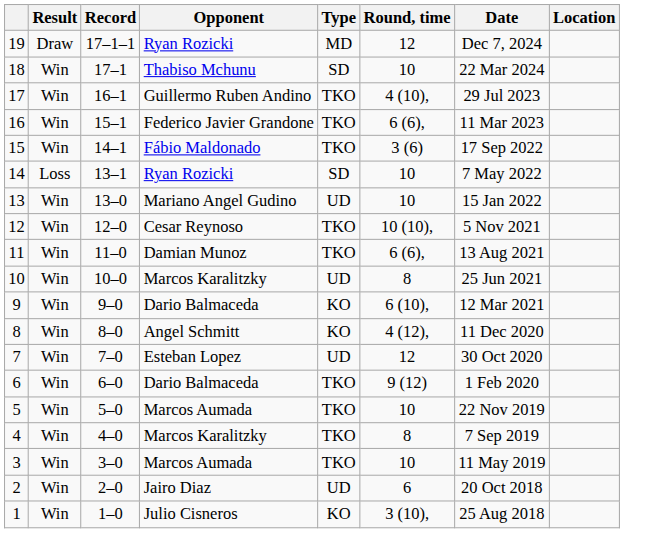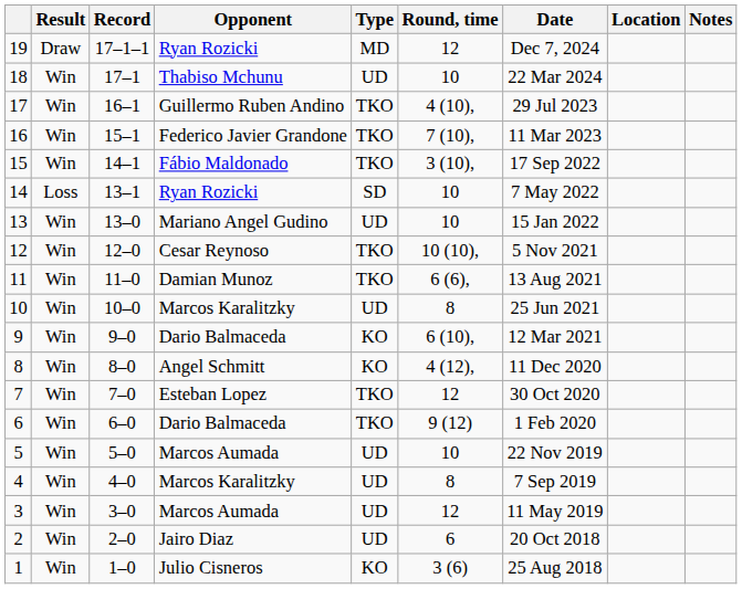 <table class="wikitable" style="text-align:center">
 <tr>
 <th></th>
 <th>Result</th>
 <th>Record</th>
 <th>Opponent</th>
 <th>Type</th>
 <th>Round, time</th>
 <th>Date</th>
 <th>Location</th>
+<th>Notes</th>
 </tr>
 <tr>
 <td>19</td>
 <td>Draw</td>
 <td>17–1–1</td>
 <td align=left><a href='#'>Ryan Rozicki</a></td>
 <td>MD</td>
 <td>12</td>
 <td>Dec 7, 2024</td>
 <td align=left></td>
+<td style="text-align:left;"></td>
 </tr>
 <tr>
 <td>18</td>
 <td>Win</td>
 <td>17–1</td>
 <td align="left"><a href='#'>Thabiso Mchunu</a></td>
-<td>SD</td>
+<td>UD</td>
 <td>10</td>
 <td>22 Mar 2024</td>
+<td style="text-align:left;"></td>
 <td style="text-align:left;"></td>
 </tr>
 <tr>
 <td>17</td>
 <td>Win</td>
 <td>16–1</td>
 <td align="left">Guillermo Ruben Andino</td>
 <td>TKO</td>
 <td>4 (10), </td>
 <td>29 Jul 2023</td>
 <td style="text-align:left;"></td>
+<td></td>
 </tr>
 <tr>
 <td>16</td>
 <td>Win</td>
 <td>15–1</td>
 <td align="left">Federico Javier Grandone</td>
 <td>TKO</td>
-<td>6 (6), </td>
+<td>7 (10), </td>
 <td>11 Mar 2023</td>
 <td style="text-align:left;"></td>
+<td></td>
 </tr>
 <tr>
 <td>15</td>
 <td>Win</td>
 <td>14–1</td>
 <td align="left"><a href='#'>Fábio Maldonado</a></td>
 <td>TKO</td>
-<td>3 (6)</td>
+<td>3 (10), </td>
 <td>17 Sep 2022</td>
+<td style="text-align:left;"></td>
 <td style="text-align:left;"></td>
 </tr>
 <tr>
 <td>14</td>
 <td>Loss</td>
 <td>13–1</td>
 <td align=left><a href='#'>Ryan Rozicki</a></td>
 <td>SD</td>
 <td>10</td>
 <td>7 May 2022</td>
 <td style="text-align:left;"></td>
+<td style="text-align:left;"></td>
 </tr>
 <tr>
 <td>13</td>
 <td>Win</td>
 <td>13–0</td>
 <td align=left>Mariano Angel Gudino</td>
 <td>UD</td>
 <td>10</td>
 <td>15 Jan 2022</td>
+<td style="text-align:left;"></td>
 <td style="text-align:left;"></td>
 </tr>
 <tr>
 <td>12</td>
 <td>Win</td>
 <td>12–0</td>
 <td align=left>Cesar Reynoso</td>
 <td>TKO</td>
 <td>10 (10), </td>
 <td>5 Nov 2021</td>
 <td style="text-align:left;"></td>
+<td></td>
 </tr>
 <tr>
 <td>11</td>
 <td>Win</td>
 <td>11–0</td>
 <td align=left>Damian Munoz</td>
 <td>TKO</td>
 <td>6 (6), </td>
 <td>13 Aug 2021</td>
 <td style="text-align:left;"></td>
+<td></td>
 </tr>
 <tr>
 <td>10</td>
 <td>Win</td>
 <td>10–0</td>
 <td align=left>Marcos Karalitzky</td>
 <td>UD</td>
 <td>8</td>
 <td>25 Jun 2021</td>
 <td style="text-align:left;"></td>
+<td></td>
 </tr>
 <tr>
 <td>9</td>
 <td>Win</td>
 <td>9–0</td>
 <td align=left>Dario Balmaceda</td>
 <td>KO</td>
 <td>6 (10), </td>
 <td>12 Mar 2021</td>
+<td style="text-align:left;"></td>
 <td style="text-align:left;"></td>
 </tr>
 <tr>
 <td>8</td>
 <td>Win</td>
 <td>8–0</td>
 <td align=left>Angel Schmitt</td>
 <td>KO</td>
 <td>4 (12), </td>
 <td>11 Dec 2020</td>
 <td style="text-align:left;"></td>
+<td style="text-align:left;"></td>
 </tr>
 <tr>
 <td>7</td>
 <td>Win</td>
 <td>7–0</td>
 <td align=left>Esteban Lopez</td>
-<td>UD</td>
+<td>TKO</td>
 <td>12</td>
 <td>30 Oct 2020</td>
+<td style="text-align:left;"></td>
 <td style="text-align:left;"></td>
 </tr>
 <tr>
 <td>6</td>
 <td>Win</td>
 <td>6–0</td>
 <td align=left>Dario Balmaceda</td>
 <td>TKO</td>
 <td>9 (12)</td>
 <td>1 Feb 2020</td>
 <td style="text-align:left;"></td>
+<td style="text-align:left;"></td>
 </tr>
 <tr>
 <td>5</td>
 <td>Win</td>
 <td>5–0</td>
 <td align=left>Marcos Aumada</td>
-<td>TKO</td>
+<td>UD</td>
 <td>10</td>
 <td>22 Nov 2019</td>
+<td style="text-align:left;"></td>
 <td style="text-align:left;"></td>
 </tr>
 <tr>
 <td>4</td>
 <td>Win</td>
 <td>4–0</td>
 <td align=left>Marcos Karalitzky</td>
-<td>TKO</td>
+<td>UD</td>
 <td>8</td>
 <td>7 Sep 2019</td>
 <td style="text-align:left;"></td>
+<td></td>
 </tr>
 <tr>
 <td>3</td>
 <td>Win</td>
 <td>3–0</td>
 <td align=left>Marcos Aumada</td>
-<td>TKO</td>
-<td>10</td>
+<td>UD</td>
+<td>12</td>
 <td>11 May 2019</td>
+<td style="text-align:left;"></td>
 <td style="text-align:left;"></td>
 </tr>
 <tr>
 <td>2</td>
 <td>Win</td>
 <td>2–0</td>
 <td align=left>Jairo Diaz</td>
 <td>UD</td>
 <td>6</td>
 <td>20 Oct 2018</td>
 <td style="text-align:left;"></td>
+<td></td>
 </tr>
 <tr>
 <td>1</td>
 <td>Win</td>
 <td>1–0</td>
 <td align=left>Julio Cisneros</td>
 <td>KO</td>
-<td>3 (10), </td>
+<td>3 (6)</td>
 <td>25 Aug 2018</td>
 <td style="text-align:left;"></td>
+<td></td>
 </tr>
 </table>
